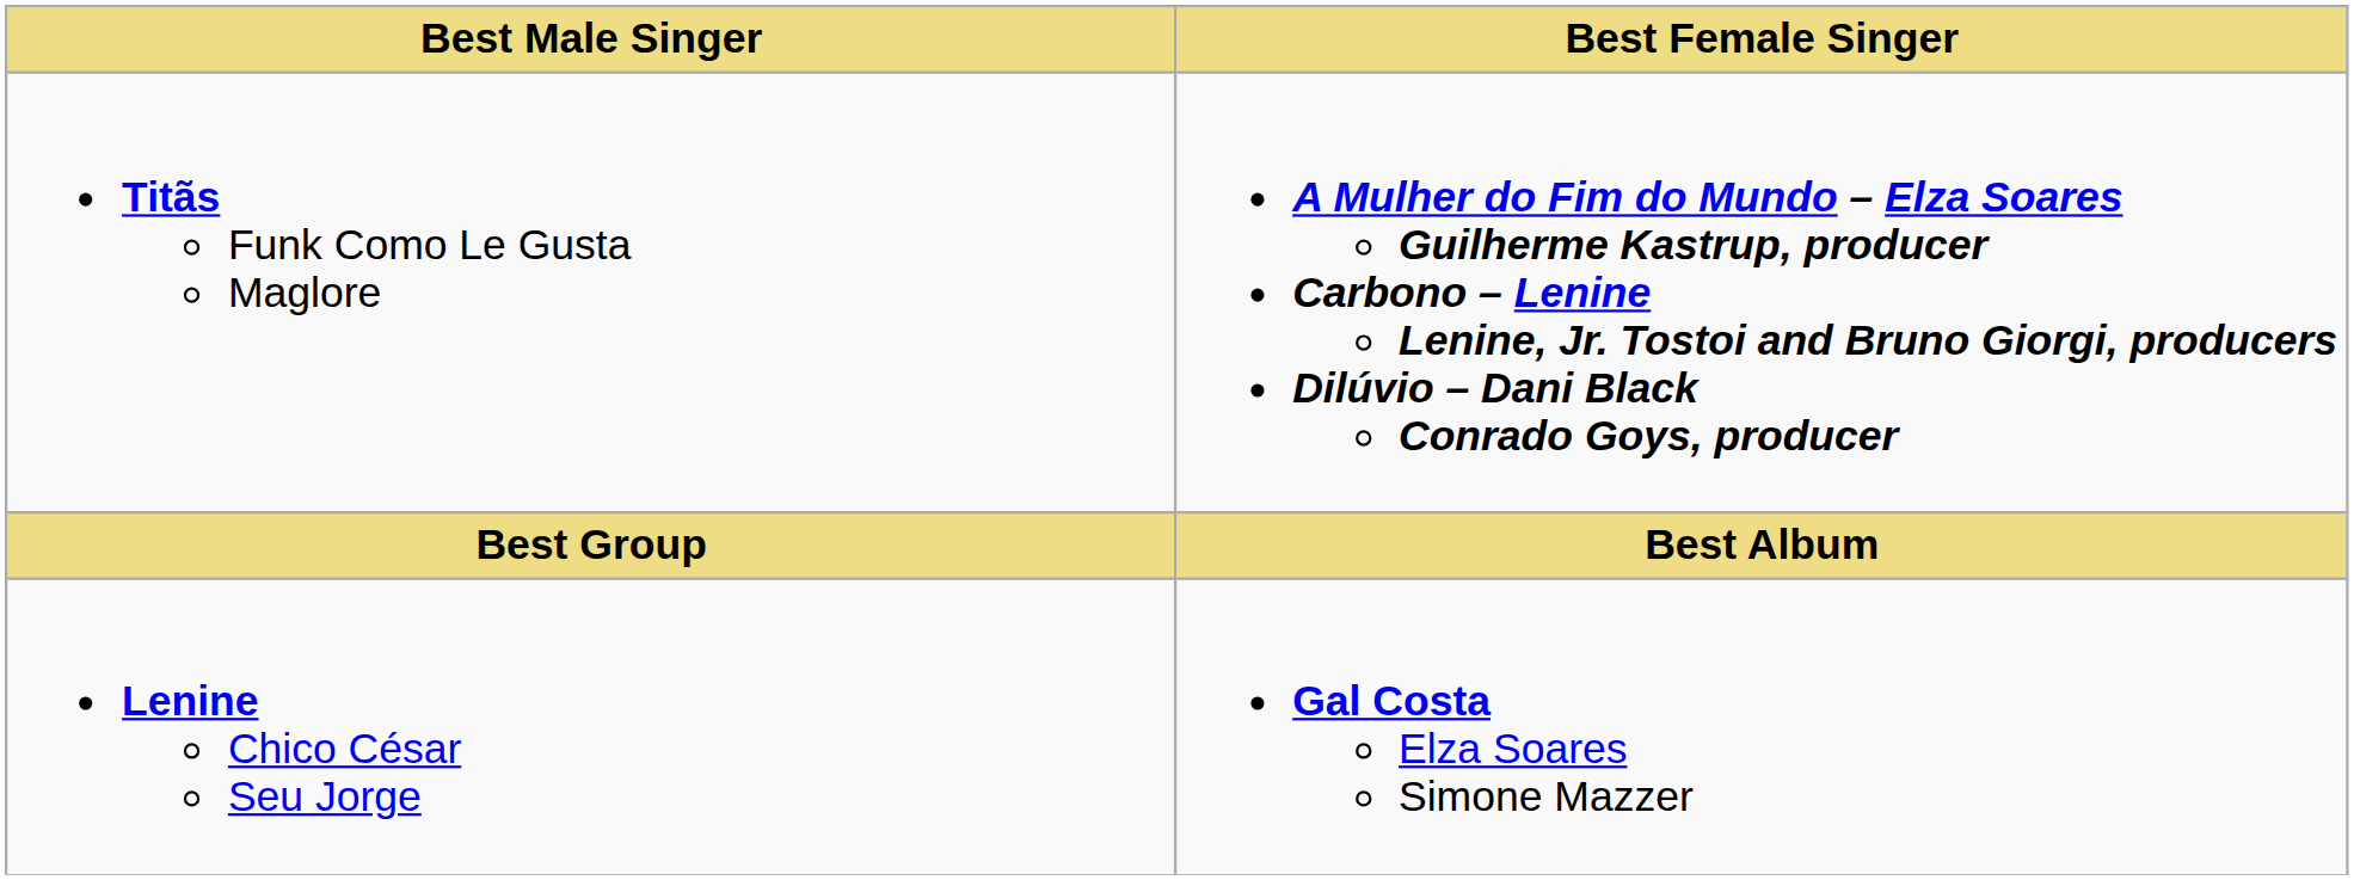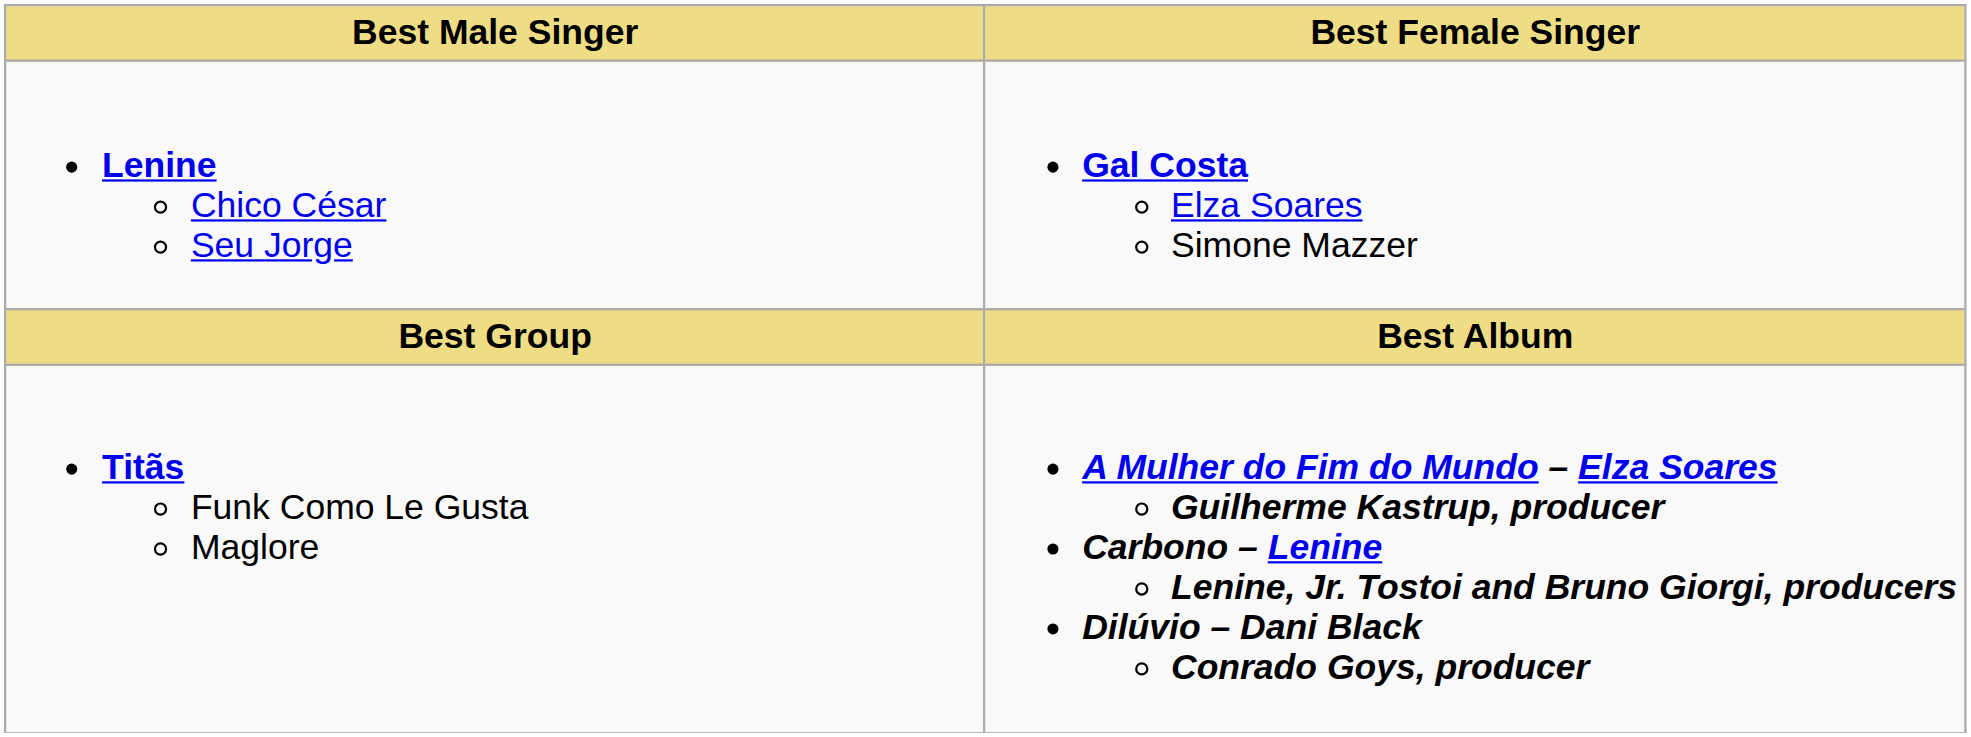 <table class="wikitable" style="width=">
 <tr>
 <th style="background:#EEDD85; width:50%">Best Male Singer</th>
 <th style="background:#EEDD85; width:50%">Best Female Singer</th>
 </tr>
 <tr>
-<td style="vertical-align:top"><br><ul><li><strong><a href='#'>Titãs</a></strong><ul><li>Funk Como Le Gusta</li><li>Maglore</li></ul></li></ul></td>
-<td style="vertical-align:top"><br><ul><li><strong><em><a href='#'>A Mulher do Fim do Mundo</a><em> – <a href='#'>Elza Soares</a><strong><ul><li></strong>Guilherme Kastrup, producer<strong></li></ul></li><li></em>Carbono<em> – <a href='#'>Lenine</a><ul><li>Lenine, Jr. Tostoi and Bruno Giorgi, producers</li></ul></li><li></em>Dilúvio<em> – Dani Black<ul><li>Conrado Goys, producer</li></ul></li></ul></td>
+<td style="vertical-align:top"><br><ul><li><strong><a href='#'>Lenine</a></strong><ul><li><a href='#'>Chico César</a></li><li><a href='#'>Seu Jorge</a></li></ul></li></ul></td>
+<td style="vertical-align:top"><br><ul><li><strong><a href='#'>Gal Costa</a></strong><ul><li><a href='#'>Elza Soares</a></li><li>Simone Mazzer</li></ul></li></ul></td>
 </tr>
 <tr>
 <th style="background:#EEDD85; width:50%">Best Group</th>
 <th style="background:#EEDD85; width:50%">Best Album</th>
 </tr>
 <tr>
-<td style="vertical-align:top"><br><ul><li><strong><a href='#'>Lenine</a></strong><ul><li><a href='#'>Chico César</a></li><li><a href='#'>Seu Jorge</a></li></ul></li></ul></td>
-<td style="vertical-align:top"><br><ul><li><strong><a href='#'>Gal Costa</a></strong><ul><li><a href='#'>Elza Soares</a></li><li>Simone Mazzer</li></ul></li></ul></td>
+<td style="vertical-align:top"><br><ul><li><strong><a href='#'>Titãs</a></strong><ul><li>Funk Como Le Gusta</li><li>Maglore</li></ul></li></ul></td>
+<td style="vertical-align:top"><br><ul><li><strong><em><a href='#'>A Mulher do Fim do Mundo</a><em> – <a href='#'>Elza Soares</a><strong><ul><li></strong>Guilherme Kastrup, producer<strong></li></ul></li><li></em>Carbono<em> – <a href='#'>Lenine</a><ul><li>Lenine, Jr. Tostoi and Bruno Giorgi, producers</li></ul></li><li></em>Dilúvio<em> – Dani Black<ul><li>Conrado Goys, producer</li></ul></li></ul></td>
 </tr>
 </table>
